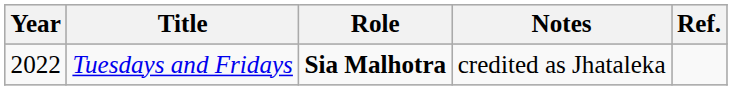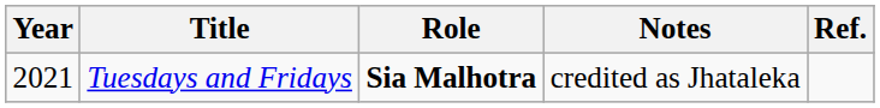 <table class="wikitable sortable">
 <tr>
 <th>Year</th>
 <th>Title</th>
 <th>Role</th>
 <th>Notes</th>
 <th class="unsortable">Ref.</th>
 </tr>
 <tr>
-<td>2022</td>
+<td>2021</td>
 <td><em><a href='#'>Tuesdays and Fridays</a></em></td>
 <td><strong>Sia Malhotra</strong></td>
 <td>credited as Jhataleka</td>
 <td></td>
 </tr>
 </table>
